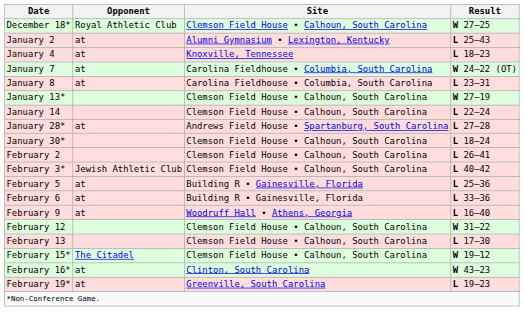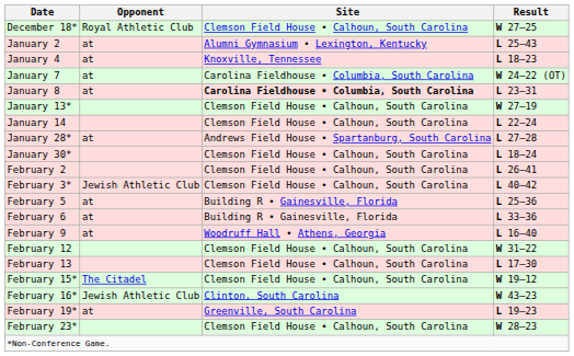 <table class="wikitable" style="font-size:95%;">
 <tr>
 <th>Date</th>
 <th>Opponent</th>
 <th>Site</th>
 <th>Result</th>
 </tr>
 <tr style="background: #ddffdd;">
 <td>December 18*</td>
 <td>Royal Athletic Club</td>
 <td><a href='#'>Clemson Field House</a> • <a href='#'>Calhoun, South Carolina</a></td>
 <td><strong>W</strong> 27–25</td>
 </tr>
 <tr style="background: #ffdddd;">
 <td>January 2</td>
 <td>at </td>
 <td><a href='#'>Alumni Gymnasium</a> • <a href='#'>Lexington, Kentucky</a></td>
 <td><strong>L</strong> 25–43</td>
 </tr>
 <tr style="background: #ffdddd;">
 <td>January 4</td>
 <td>at </td>
 <td><a href='#'>Knoxville, Tennessee</a></td>
 <td><strong>L</strong> 18–23</td>
 </tr>
 <tr style="background: #ddffdd;">
 <td>January 7</td>
 <td>at </td>
 <td>Carolina Fieldhouse • <a href='#'>Columbia, South Carolina</a></td>
 <td><strong>W</strong> 24–22 (OT)</td>
 </tr>
 <tr style="background: #ffdddd;">
 <td>January 8</td>
 <td>at </td>
-<td>Carolina Fieldhouse • Columbia, South Carolina</td>
+<td><strong>Carolina Fieldhouse • Columbia, South Carolina</strong></td>
 <td><strong>L</strong> 23–31</td>
 </tr>
 <tr style="background: #ddffdd;">
 <td>January 13*</td>
 <td></td>
 <td>Clemson Field House • Calhoun, South Carolina</td>
 <td><strong>W</strong> 27–19</td>
 </tr>
 <tr style="background: #ffdddd;">
 <td>January 14</td>
 <td></td>
 <td>Clemson Field House • Calhoun, South Carolina</td>
 <td><strong>L</strong> 22–24</td>
 </tr>
 <tr style="background: #ffdddd;">
 <td>January 28*</td>
 <td>at </td>
 <td>Andrews Field House • <a href='#'>Spartanburg, South Carolina</a></td>
 <td><strong>L</strong> 27–28</td>
 </tr>
 <tr style="background: #ffdddd;">
 <td>January 30*</td>
 <td></td>
 <td>Clemson Field House • Calhoun, South Carolina</td>
 <td><strong>L</strong> 18–24</td>
 </tr>
 <tr style="background: #ffdddd;">
 <td>February 2</td>
 <td></td>
 <td>Clemson Field House • Calhoun, South Carolina</td>
 <td><strong>L</strong> 26–41</td>
 </tr>
 <tr style="background: #ffdddd;">
 <td>February 3*</td>
 <td>Jewish Athletic Club</td>
 <td>Clemson Field House • Calhoun, South Carolina</td>
 <td><strong>L</strong> 40–42</td>
 </tr>
 <tr style="background: #ffdddd;">
 <td>February 5</td>
 <td>at </td>
 <td>Building R • <a href='#'>Gainesville, Florida</a></td>
 <td><strong>L</strong> 25–36</td>
 </tr>
 <tr style="background: #ffdddd;">
 <td>February 6</td>
 <td>at </td>
 <td>Building R • Gainesville, Florida</td>
 <td><strong>L</strong> 33–36</td>
 </tr>
 <tr style="background: #ffdddd;">
 <td>February 9</td>
 <td>at </td>
 <td><a href='#'>Woodruff Hall</a> • <a href='#'>Athens, Georgia</a></td>
 <td><strong>L</strong> 16–40</td>
 </tr>
 <tr style="background: #ddffdd;">
 <td>February 12</td>
 <td></td>
 <td>Clemson Field House • Calhoun, South Carolina</td>
 <td><strong>W</strong> 31–22</td>
 </tr>
 <tr style="background: #ffdddd;">
 <td>February 13</td>
 <td></td>
 <td>Clemson Field House • Calhoun, South Carolina</td>
 <td><strong>L</strong> 17–30</td>
 </tr>
 <tr style="background: #ddffdd;">
 <td>February 15*</td>
 <td><a href='#'>The Citadel</a></td>
 <td>Clemson Field House • Calhoun, South Carolina</td>
 <td><strong>W</strong> 19–12</td>
 </tr>
 <tr style="background: #ddffdd;">
 <td>February 16*</td>
-<td>at </td>
+<td>Jewish Athletic Club</td>
 <td><a href='#'>Clinton, South Carolina</a></td>
 <td><strong>W</strong> 43–23</td>
 </tr>
 <tr style="background: #ffdddd;">
 <td>February 19*</td>
 <td>at </td>
 <td><a href='#'>Greenville, South Carolina</a></td>
 <td><strong>L</strong> 19–23</td>
 </tr>
+<tr style="background: #ddffdd;">
+<td>February 23*</td>
+<td></td>
+<td>Clemson Field House • Calhoun, South Carolina</td>
+<td><strong>W</strong> 28–23</td>
+</tr>
 <tr style="background:#f9f9f9;">
 <td colspan=4><small>*Non-Conference Game.</small></td>
 </tr>
 </table>
